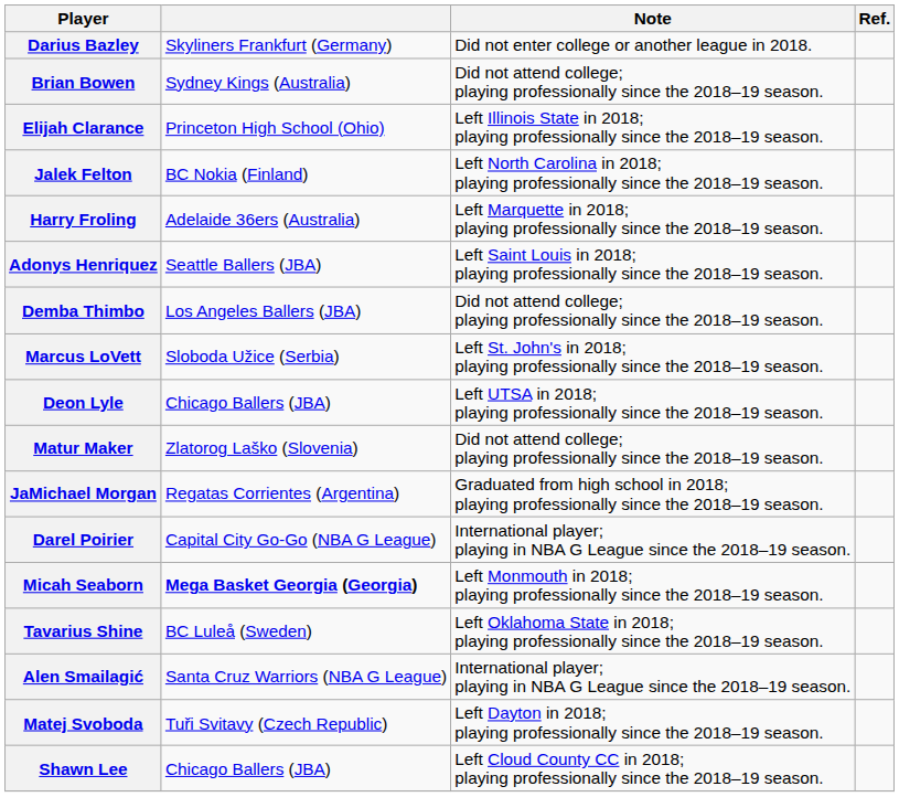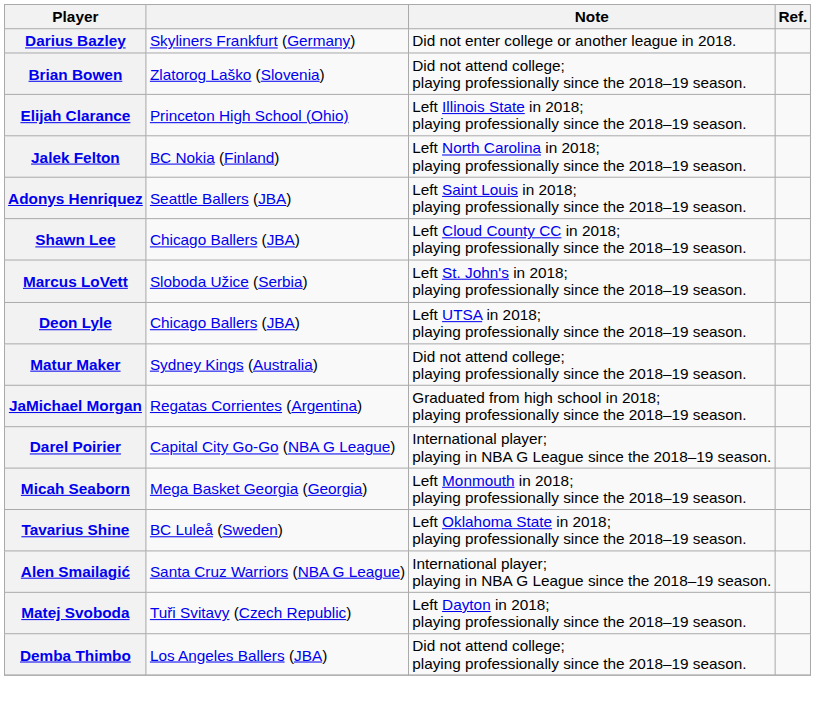 <table class="wikitable sortable plainrowheaders" style="text-align:left; font-size:95%">
 <tr>
 <th>Player</th>
 <th></th>
 <th class=unsortable>Note</th>
 <th class=unsortable>Ref.</th>
 </tr>
 <tr>
 <th scope="row"> <a href='#'>Darius Bazley</a></th>
 <td><a href='#'>Skyliners Frankfurt</a> (<a href='#'>Germany</a>)</td>
 <td>Did not enter college or another league in 2018.</td>
 <td align=center></td>
 </tr>
 <tr>
 <th scope="row"> <a href='#'>Brian Bowen</a></th>
-<td><a href='#'>Sydney Kings</a> (<a href='#'>Australia</a>)</td>
+<td><a href='#'>Zlatorog Laško</a> (<a href='#'>Slovenia</a>)</td>
 <td>Did not attend college;<br>playing professionally since the 2018–19 season.</td>
 <td align="center"></td>
 </tr>
 <tr>
 <th scope="row"> <a href='#'>Elijah Clarance</a></th>
 <td><a href='#'>Princeton High School (Ohio)</a></td>
 <td>Left <a href='#'>Illinois State</a> in 2018;<br>playing professionally since the 2018–19 season.</td>
 <td align="center"></td>
 </tr>
 <tr>
 <th scope="row"> <a href='#'>Jalek Felton</a></th>
 <td><a href='#'>BC Nokia</a> (<a href='#'>Finland</a>)</td>
 <td>Left <a href='#'>North Carolina</a> in 2018;<br>playing professionally since the 2018–19 season.</td>
 <td align="center"></td>
 </tr>
 <tr>
-<th scope="row"> <a href='#'>Harry Froling</a></th>
-<td><a href='#'>Adelaide 36ers</a> (<a href='#'>Australia</a>)</td>
-<td>Left <a href='#'>Marquette</a> in 2018;<br>playing professionally since the 2018–19 season.</td>
-<td align="center"></td>
-</tr>
-<tr>
 <th scope="row"> <a href='#'>Adonys Henriquez</a></th>
 <td><a href='#'>Seattle Ballers</a> (<a href='#'>JBA</a>)</td>
 <td>Left <a href='#'>Saint Louis</a> in 2018;<br>playing professionally since the 2018–19 season.</td>
 <td align="center"></td>
 </tr>
 <tr>
-<th scope="row"> <a href='#'>Demba Thimbo</a></th>
-<td><a href='#'>Los Angeles Ballers</a> (<a href='#'>JBA</a>)</td>
-<td>Did not attend college;<br>playing professionally since the 2018–19 season.</td>
+<th scope="row"> <a href='#'>Shawn Lee</a></th>
+<td><a href='#'>Chicago Ballers</a> (<a href='#'>JBA</a>)</td>
+<td>Left <a href='#'>Cloud County CC</a> in 2018;<br>playing professionally since the 2018–19 season.</td>
 <td align="center"></td>
 </tr>
 <tr>
 <th scope="row"> <a href='#'>Marcus LoVett</a></th>
 <td><a href='#'>Sloboda Užice</a> (<a href='#'>Serbia</a>)</td>
 <td>Left <a href='#'>St. John's</a> in 2018;<br>playing professionally since the 2018–19 season.</td>
 <td align="center"></td>
 </tr>
 <tr>
 <th scope="row"> <a href='#'>Deon Lyle</a></th>
 <td><a href='#'>Chicago Ballers</a> (<a href='#'>JBA</a>)</td>
 <td>Left <a href='#'>UTSA</a> in 2018;<br>playing professionally since the 2018–19 season.</td>
 <td align="center"></td>
 </tr>
 <tr>
 <th scope="row"> <a href='#'>Matur Maker</a></th>
-<td><a href='#'>Zlatorog Laško</a> (<a href='#'>Slovenia</a>)</td>
+<td><a href='#'>Sydney Kings</a> (<a href='#'>Australia</a>)</td>
 <td>Did not attend college;<br>playing professionally since the 2018–19 season.</td>
 <td align="center"></td>
 </tr>
 <tr>
 <th scope="row"> <a href='#'>JaMichael Morgan</a></th>
 <td><a href='#'>Regatas Corrientes</a> (<a href='#'>Argentina</a>)</td>
 <td>Graduated from high school in 2018;<br>playing professionally since the 2018–19 season.</td>
 <td align="center"></td>
 </tr>
 <tr>
 <th scope="row"> <a href='#'>Darel Poirier</a></th>
 <td><a href='#'>Capital City Go-Go</a> (<a href='#'>NBA G League</a>)</td>
 <td>International player;<br>playing in NBA G League since the 2018–19 season.</td>
 <td align="center"></td>
 </tr>
 <tr>
 <th scope="row"> <a href='#'>Micah Seaborn</a></th>
-<td><strong><a href='#'>Mega Basket Georgia</a> (<a href='#'>Georgia</a>)</strong></td>
+<td><a href='#'>Mega Basket Georgia</a> (<a href='#'>Georgia</a>)</td>
 <td>Left <a href='#'>Monmouth</a> in 2018;<br>playing professionally since the 2018–19 season.</td>
 <td align="center"></td>
 </tr>
 <tr>
 <th scope="row"> <a href='#'>Tavarius Shine</a></th>
 <td><a href='#'>BC Luleå</a> (<a href='#'>Sweden</a>)</td>
 <td>Left <a href='#'>Oklahoma State</a> in 2018;<br>playing professionally since the 2018–19 season.</td>
 <td align="center"></td>
 </tr>
 <tr>
 <th scope="row"> <a href='#'>Alen Smailagić</a></th>
 <td><a href='#'>Santa Cruz Warriors</a> (<a href='#'>NBA G League</a>)</td>
 <td>International player;<br>playing in NBA G League since the 2018–19 season.</td>
 <td align="center"></td>
 </tr>
 <tr>
 <th scope="row"> <a href='#'>Matej Svoboda</a></th>
 <td><a href='#'>Tuři Svitavy</a> (<a href='#'>Czech Republic</a>)</td>
 <td>Left <a href='#'>Dayton</a> in 2018;<br>playing professionally since the 2018–19 season.</td>
 <td align="center"></td>
 </tr>
 <tr>
-<th scope="row"> <a href='#'>Shawn Lee</a></th>
-<td><a href='#'>Chicago Ballers</a> (<a href='#'>JBA</a>)</td>
-<td>Left <a href='#'>Cloud County CC</a> in 2018;<br>playing professionally since the 2018–19 season.</td>
+<th scope="row"> <a href='#'>Demba Thimbo</a></th>
+<td><a href='#'>Los Angeles Ballers</a> (<a href='#'>JBA</a>)</td>
+<td>Did not attend college;<br>playing professionally since the 2018–19 season.</td>
 <td align="center"></td>
 </tr>
 <tr>
 </tr>
 </table>
